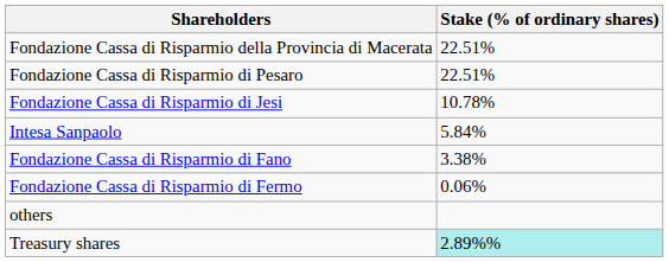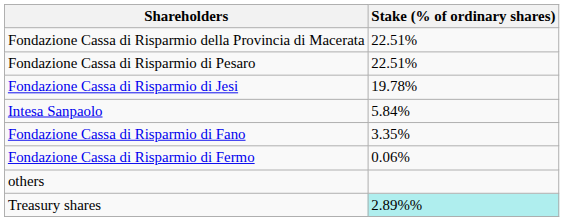 <table class="wikitable">
 <tr>
 <th>Shareholders</th>
 <th>Stake (% of ordinary shares)</th>
 </tr>
 <tr>
 <td>Fondazione Cassa di Risparmio della Provincia di Macerata</td>
 <td> 22.51%</td>
 </tr>
 <tr>
 <td>Fondazione Cassa di Risparmio di Pesaro</td>
 <td> 22.51%</td>
 </tr>
 <tr>
 <td><a href='#'>Fondazione Cassa di Risparmio di Jesi</a></td>
-<td> 10.78%</td>
+<td> 19.78%</td>
 </tr>
 <tr>
 <td><a href='#'>Intesa Sanpaolo</a></td>
 <td> 5.84%</td>
 </tr>
 <tr>
 <td><a href='#'>Fondazione Cassa di Risparmio di Fano</a></td>
-<td> 3.38%</td>
+<td> 3.35%</td>
 </tr>
 <tr>
 <td><a href='#'>Fondazione Cassa di Risparmio di Fermo</a></td>
 <td> 0.06%</td>
 </tr>
 <tr>
 <td>others</td>
 <td></td>
 </tr>
 <tr>
 <td>Treasury shares</td>
 <td style="background: paleturquoise;"> 2.89%%</td>
 </tr>
 </table>
